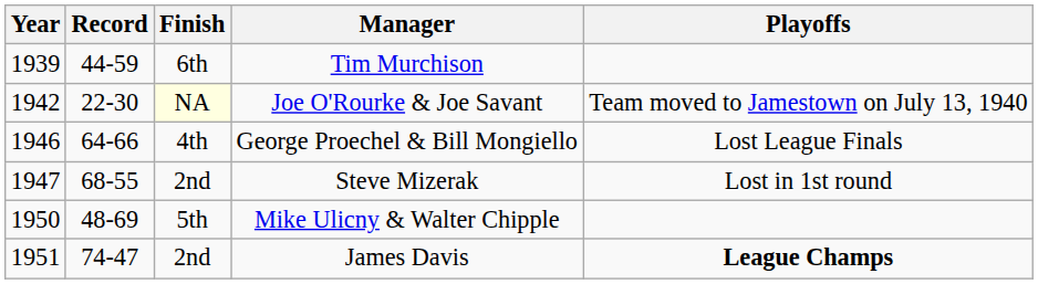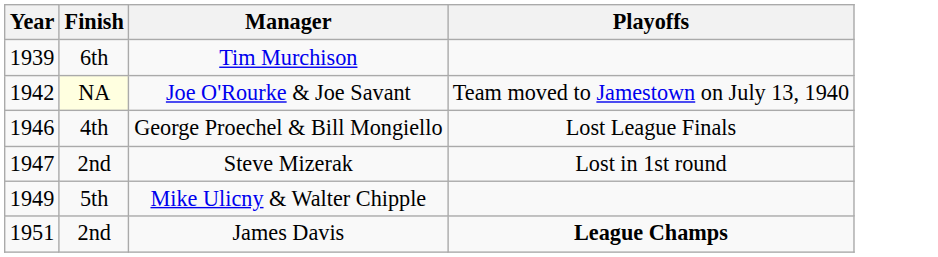 <table class="wikitable">
 <tr>
 <th>Year</th>
-<th>Record</th>
 <th>Finish</th>
 <th>Manager</th>
 <th>Playoffs</th>
 </tr>
 <tr align=center>
 <td>1939</td>
-<td>44-59</td>
 <td>6th</td>
 <td><a href='#'>Tim Murchison</a></td>
 <td></td>
 </tr>
 <tr align=center>
 <td>1942</td>
-<td>22-30</td>
 <td style="background: lightyellow;">NA</td>
 <td><a href='#'>Joe O'Rourke</a> & Joe Savant</td>
 <td>Team moved to <a href='#'>Jamestown</a> on July 13, 1940</td>
 </tr>
 <tr align=center>
 <td>1946</td>
-<td>64-66</td>
 <td>4th</td>
 <td>George Proechel & Bill Mongiello</td>
 <td>Lost League Finals</td>
 </tr>
 <tr align=center>
 <td>1947</td>
-<td>68-55</td>
 <td>2nd</td>
 <td>Steve Mizerak</td>
 <td>Lost in 1st round</td>
 </tr>
 <tr align=center>
-<td>1950</td>
-<td>48-69</td>
+<td>1949</td>
 <td>5th</td>
 <td><a href='#'>Mike Ulicny</a> & Walter Chipple</td>
 <td></td>
 </tr>
 <tr align=center>
 <td>1951</td>
-<td>74-47</td>
 <td>2nd</td>
 <td>James Davis</td>
 <td><strong>League Champs</strong></td>
 </tr>
 </table>
